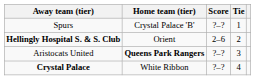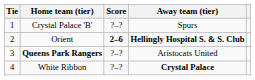 <table class="wikitable" style="text-align:center; font-size:85%">
 <tr>
-<th>Away team (tier)</th>
+<th>Tie</th>
 <th>Home team (tier)</th>
 <th>Score</th>
-<th>Tie</th>
+<th>Away team (tier)</th>
 <th></th>
 </tr>
 <tr>
-<td>Spurs</td>
+<td align="center">1</td>
 <td>Crystal Palace 'B'</td>
 <td align="center">?–?</td>
-<td align="center">1</td>
+<td>Spurs</td>
 <td></td>
 </tr>
 <tr>
+<td align="center">2</td>
+<td>Orient</td>
+<td align="center"><strong>2–6</strong></td>
 <td><strong>Hellingly Hospital S. & S. Club</strong></td>
-<td>Orient</td>
-<td align="center">2–6</td>
-<td align="center">2</td>
 <td></td>
 </tr>
 <tr>
-<td>Aristocats United</td>
+<td align="center">3</td>
 <td><strong>Queens Park Rangers</strong></td>
 <td align="center">?–?</td>
-<td align="center">3</td>
+<td>Aristocats United</td>
 <td></td>
 </tr>
 <tr>
-<td><strong>Crystal Palace</strong></td>
+<td align="center">4</td>
 <td>White Ribbon</td>
 <td align="center">?–?</td>
-<td align="center">4</td>
+<td><strong>Crystal Palace</strong></td>
 <td></td>
 </tr>
 </table>
